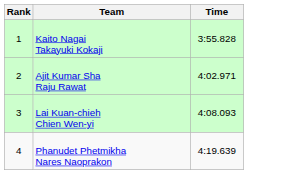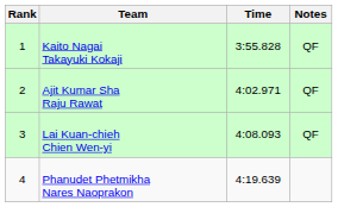 <table class=wikitable style="text-align:center">
 <tr>
 <th width=40>Rank</th>
 <th width=250>Team</th>
 <th width=80>Time</th>
+<th width=50>Notes</th>
 </tr>
 <tr bgcolor="ccffcc">
 <td>1</td>
 <td align=left><br><a href='#'>Kaito Nagai</a><br><a href='#'>Takayuki Kokaji</a></td>
 <td>3:55.828</td>
+<td>QF</td>
 </tr>
 <tr bgcolor="ccffcc">
 <td>2</td>
 <td align=left><br><a href='#'>Ajit Kumar Sha</a><br><a href='#'>Raju Rawat</a></td>
 <td>4:02.971</td>
+<td>QF</td>
 </tr>
 <tr bgcolor="ccffcc">
 <td>3</td>
 <td align=left><br><a href='#'>Lai Kuan-chieh</a><br><a href='#'>Chien Wen-yi</a></td>
 <td>4:08.093</td>
+<td>QF</td>
 </tr>
 <tr>
 <td>4</td>
 <td align=left><br><a href='#'>Phanudet Phetmikha</a><br><a href='#'>Nares Naoprakon</a></td>
 <td>4:19.639</td>
+<td></td>
 </tr>
 </table>
